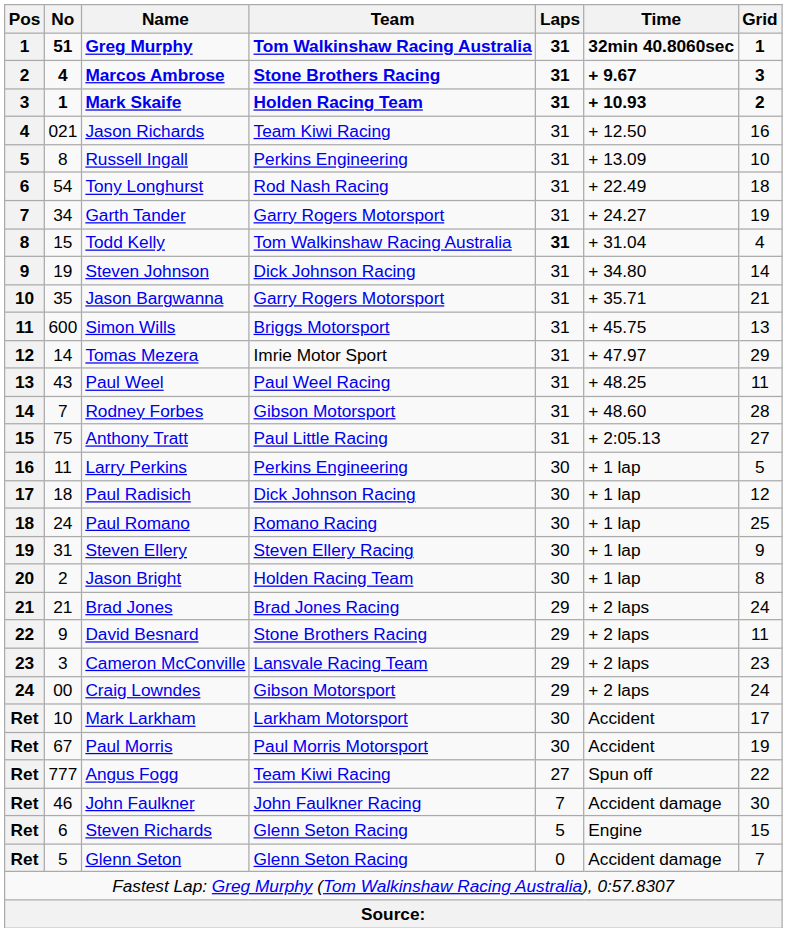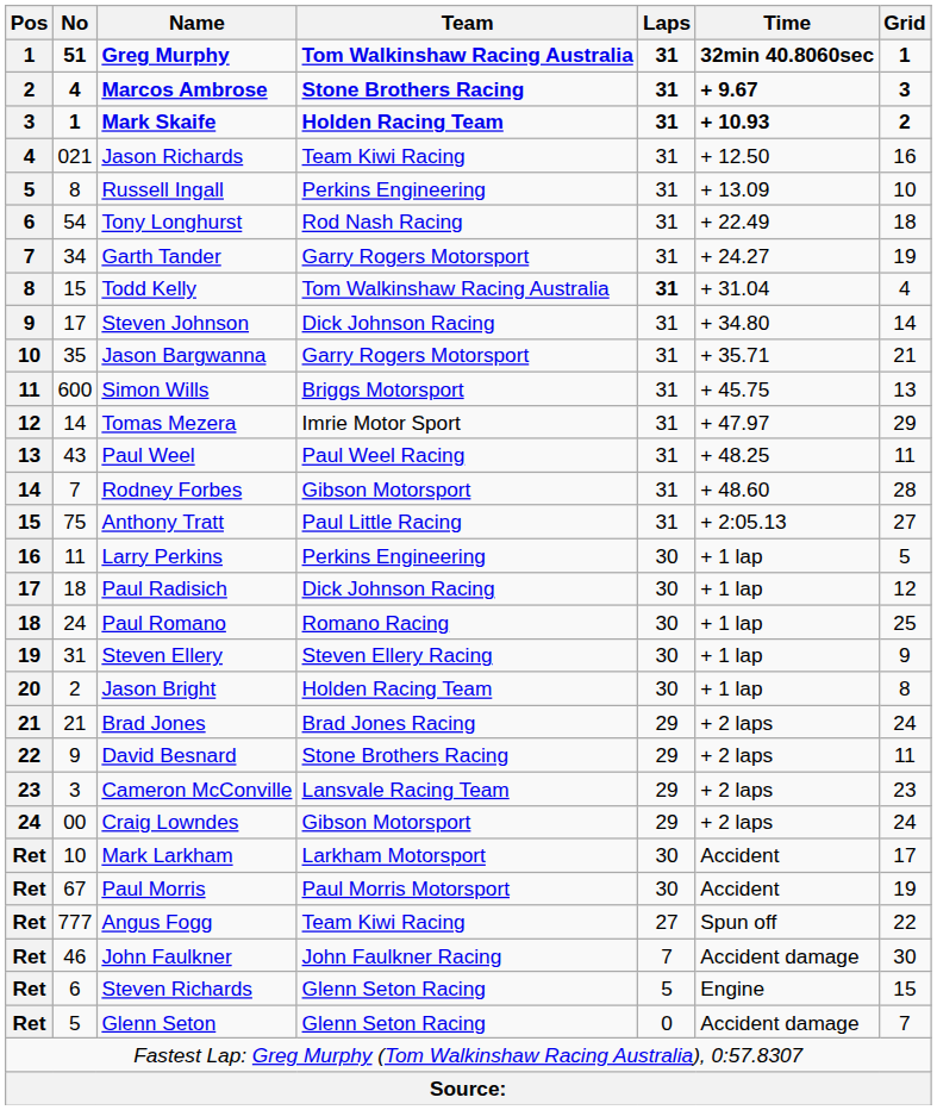 <table class="wikitable" style="font-size: 87%;">
 <tr>
 <th>Pos</th>
 <th>No</th>
 <th>Name</th>
 <th>Team</th>
 <th>Laps</th>
 <th>Time</th>
 <th>Grid</th>
 </tr>
 <tr>
 <th>1</th>
 <td align=center><strong>51</strong></td>
 <td><strong> <a href='#'>Greg Murphy</a></strong></td>
 <td><strong><a href='#'>Tom Walkinshaw Racing Australia</a></strong></td>
 <td align=center><strong>31</strong></td>
 <td><strong>32min 40.8060sec</strong></td>
 <td align=center><strong>1</strong></td>
 </tr>
 <tr>
 <th>2</th>
 <td align=center><strong>4</strong></td>
 <td> <strong><a href='#'>Marcos Ambrose</a></strong></td>
 <td><strong><a href='#'>Stone Brothers Racing</a></strong></td>
 <td align=center><strong>31</strong></td>
 <td><strong>+ 9.67 </strong></td>
 <td align=center><strong>3</strong></td>
 </tr>
 <tr>
 <th>3</th>
 <td align=center><strong>1</strong></td>
 <td> <strong><a href='#'>Mark Skaife</a></strong></td>
 <td><strong><a href='#'>Holden Racing Team</a></strong></td>
 <td align=center><strong>31</strong></td>
 <td><strong>+ 10.93 </strong></td>
 <td align=center><strong>2</strong></td>
 </tr>
 <tr>
 <th>4</th>
 <td align=center>021</td>
 <td> <a href='#'>Jason Richards</a></td>
 <td><a href='#'>Team Kiwi Racing</a></td>
 <td align=center>31</td>
 <td>+ 12.50</td>
 <td align=center>16</td>
 </tr>
 <tr>
 <th>5</th>
 <td align=center>8</td>
 <td> <a href='#'>Russell Ingall</a></td>
 <td><a href='#'>Perkins Engineering</a></td>
 <td align=center>31</td>
 <td>+ 13.09</td>
 <td align=center>10</td>
 </tr>
 <tr>
 <th>6</th>
 <td align=center>54</td>
 <td> <a href='#'>Tony Longhurst</a></td>
 <td><a href='#'>Rod Nash Racing</a></td>
 <td align=center>31</td>
 <td>+ 22.49</td>
 <td align=center>18</td>
 </tr>
 <tr>
 <th>7</th>
 <td align=center>34</td>
 <td> <a href='#'>Garth Tander</a></td>
 <td><a href='#'>Garry Rogers Motorsport</a></td>
 <td align=center>31</td>
 <td>+ 24.27</td>
 <td align=center>19</td>
 </tr>
 <tr>
 <th>8</th>
 <td align=center>15</td>
 <td> <a href='#'>Todd Kelly</a></td>
 <td><a href='#'>Tom Walkinshaw Racing Australia</a></td>
 <td align=center><strong>31</strong></td>
 <td>+ 31.04</td>
 <td align=center>4</td>
 </tr>
 <tr>
 <th>9</th>
-<td align=center>19</td>
+<td align=center>17</td>
 <td> <a href='#'>Steven Johnson</a></td>
 <td><a href='#'>Dick Johnson Racing</a></td>
 <td align=center>31</td>
 <td>+ 34.80</td>
 <td align=center>14</td>
 </tr>
 <tr>
 <th>10</th>
 <td align=center>35</td>
 <td> <a href='#'>Jason Bargwanna</a></td>
 <td><a href='#'>Garry Rogers Motorsport</a></td>
 <td align=center>31</td>
 <td>+ 35.71</td>
 <td align=center>21</td>
 </tr>
 <tr>
 <th>11</th>
 <td align=center>600</td>
 <td> <a href='#'>Simon Wills</a></td>
 <td><a href='#'>Briggs Motorsport</a></td>
 <td align=center>31</td>
 <td>+ 45.75</td>
 <td align=center>13</td>
 </tr>
 <tr>
 <th>12</th>
 <td align=center>14</td>
 <td> <a href='#'>Tomas Mezera</a></td>
 <td>Imrie Motor Sport</td>
 <td align=center>31</td>
 <td>+ 47.97</td>
 <td align=center>29</td>
 </tr>
 <tr>
 <th>13</th>
 <td align=center>43</td>
 <td> <a href='#'>Paul Weel</a></td>
 <td><a href='#'>Paul Weel Racing</a></td>
 <td align=center>31</td>
 <td>+ 48.25</td>
 <td align=center>11</td>
 </tr>
 <tr>
 <th>14</th>
 <td align=center>7</td>
 <td> <a href='#'>Rodney Forbes</a></td>
 <td><a href='#'>Gibson Motorsport</a></td>
 <td align=center>31</td>
 <td>+ 48.60</td>
 <td align=center>28</td>
 </tr>
 <tr>
 <th>15</th>
 <td align=center>75</td>
 <td> <a href='#'>Anthony Tratt</a></td>
 <td><a href='#'>Paul Little Racing</a></td>
 <td align=center>31</td>
 <td>+ 2:05.13</td>
 <td align=center>27</td>
 </tr>
 <tr>
 <th>16</th>
 <td align=center>11</td>
 <td> <a href='#'>Larry Perkins</a></td>
 <td><a href='#'>Perkins Engineering</a></td>
 <td align=center>30</td>
 <td>+ 1 lap</td>
 <td align=center>5</td>
 </tr>
 <tr>
 <th>17</th>
 <td align=center>18</td>
 <td> <a href='#'>Paul Radisich</a></td>
 <td><a href='#'>Dick Johnson Racing</a></td>
 <td align=center>30</td>
 <td>+ 1 lap</td>
 <td align=center>12</td>
 </tr>
 <tr>
 <th>18</th>
 <td align=center>24</td>
 <td> <a href='#'>Paul Romano</a></td>
 <td><a href='#'>Romano Racing</a></td>
 <td align=center>30</td>
 <td>+ 1 lap</td>
 <td align=center>25</td>
 </tr>
 <tr>
 <th>19</th>
 <td align=center>31</td>
 <td> <a href='#'>Steven Ellery</a></td>
 <td><a href='#'>Steven Ellery Racing</a></td>
 <td align=center>30</td>
 <td>+ 1 lap</td>
 <td align=center>9</td>
 </tr>
 <tr>
 <th>20</th>
 <td align=center>2</td>
 <td> <a href='#'>Jason Bright</a></td>
 <td><a href='#'>Holden Racing Team</a></td>
 <td align=center>30</td>
 <td>+ 1 lap</td>
 <td align=center>8</td>
 </tr>
 <tr>
 <th>21</th>
 <td align=center>21</td>
 <td> <a href='#'>Brad Jones</a></td>
 <td><a href='#'>Brad Jones Racing</a></td>
 <td align=center>29</td>
 <td>+ 2 laps</td>
 <td align=center>24</td>
 </tr>
 <tr>
 <th>22</th>
 <td align=center>9</td>
 <td> <a href='#'>David Besnard</a></td>
 <td><a href='#'>Stone Brothers Racing</a></td>
 <td align=center>29</td>
 <td>+ 2 laps</td>
 <td align=center>11</td>
 </tr>
 <tr>
 <th>23</th>
 <td align=center>3</td>
 <td> <a href='#'>Cameron McConville</a></td>
 <td><a href='#'>Lansvale Racing Team</a></td>
 <td align=center>29</td>
 <td>+ 2 laps</td>
 <td align=center>23</td>
 </tr>
 <tr>
 <th>24</th>
 <td align=center>00</td>
 <td> <a href='#'>Craig Lowndes</a></td>
 <td><a href='#'>Gibson Motorsport</a></td>
 <td align=center>29</td>
 <td>+ 2 laps</td>
 <td align=center>24</td>
 </tr>
 <tr>
 <th>Ret</th>
 <td align=center>10</td>
 <td> <a href='#'>Mark Larkham</a></td>
 <td><a href='#'>Larkham Motorsport</a></td>
 <td align=center>30</td>
 <td>Accident</td>
 <td align=center>17</td>
 </tr>
 <tr>
 <th>Ret</th>
 <td align=center>67</td>
 <td> <a href='#'>Paul Morris</a></td>
 <td><a href='#'>Paul Morris Motorsport</a></td>
 <td align=center>30</td>
 <td>Accident</td>
 <td align=center>19</td>
 </tr>
 <tr>
 <th>Ret</th>
 <td align=center>777</td>
 <td> <a href='#'>Angus Fogg</a></td>
 <td><a href='#'>Team Kiwi Racing</a></td>
 <td align=center>27</td>
 <td>Spun off</td>
 <td align=center>22</td>
 </tr>
 <tr>
 <th>Ret</th>
 <td align=center>46</td>
 <td> <a href='#'>John Faulkner</a></td>
 <td><a href='#'>John Faulkner Racing</a></td>
 <td align=center>7</td>
 <td>Accident damage</td>
 <td align=center>30</td>
 </tr>
 <tr>
 <th>Ret</th>
 <td align=center>6</td>
 <td> <a href='#'>Steven Richards</a></td>
 <td><a href='#'>Glenn Seton Racing</a></td>
 <td align=center>5</td>
 <td>Engine</td>
 <td align=center>15</td>
 </tr>
 <tr>
 <th>Ret</th>
 <td align=center>5</td>
 <td> <a href='#'>Glenn Seton</a></td>
 <td><a href='#'>Glenn Seton Racing</a></td>
 <td align=center>0</td>
 <td>Accident damage</td>
 <td align=center>7</td>
 </tr>
 <tr>
 <td colspan="8" align="center"><em>Fastest Lap: <a href='#'>Greg Murphy</a> (<a href='#'>Tom Walkinshaw Racing Australia</a>), 0:57.8307</em></td>
 </tr>
 <tr>
 <th colspan="8">Source:</th>
 </tr>
 <tr>
 </tr>
 </table>
